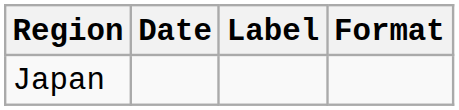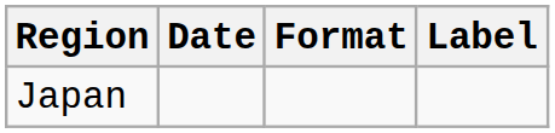 <table class="wikitable">
 <tr>
 <th>Region</th>
 <th>Date</th>
+<th>Format</th>
 <th>Label</th>
-<th>Format</th>
 </tr>
 <tr>
 <td>Japan</td>
 <td></td>
 <td></td>
 <td></td>
 </tr>
 </table>
